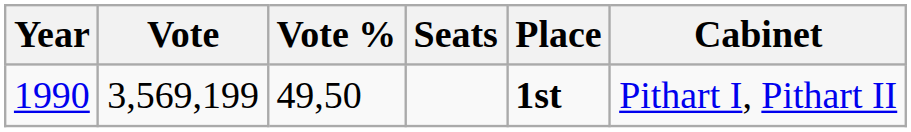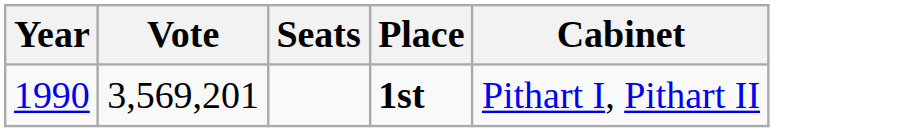 <table class="wikitable">
 <tr>
 <th>Year</th>
 <th>Vote</th>
-<th>Vote %</th>
 <th>Seats</th>
 <th>Place</th>
 <th>Cabinet</th>
 </tr>
 <tr>
 <td><a href='#'>1990</a></td>
-<td>3,569,199</td>
-<td>49,50</td>
+<td>3,569,201</td>
 <td></td>
 <td><strong>1st</strong></td>
 <td><a href='#'>Pithart I</a>, <a href='#'>Pithart II</a></td>
 </tr>
 </table>
